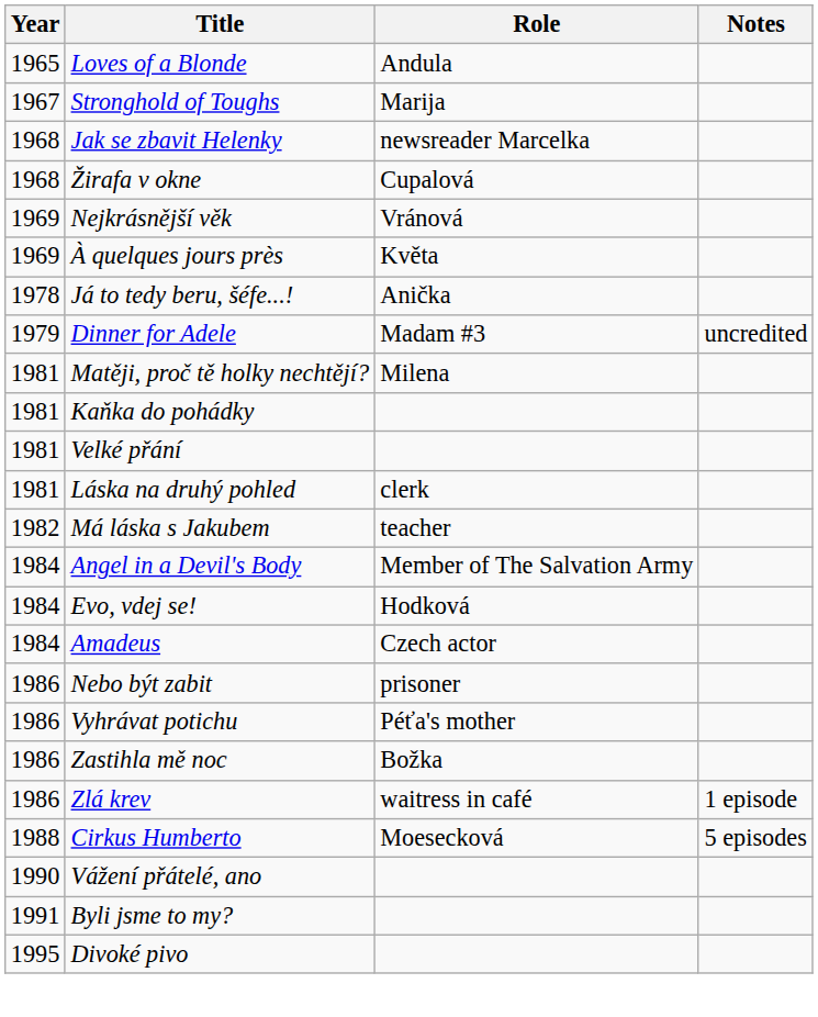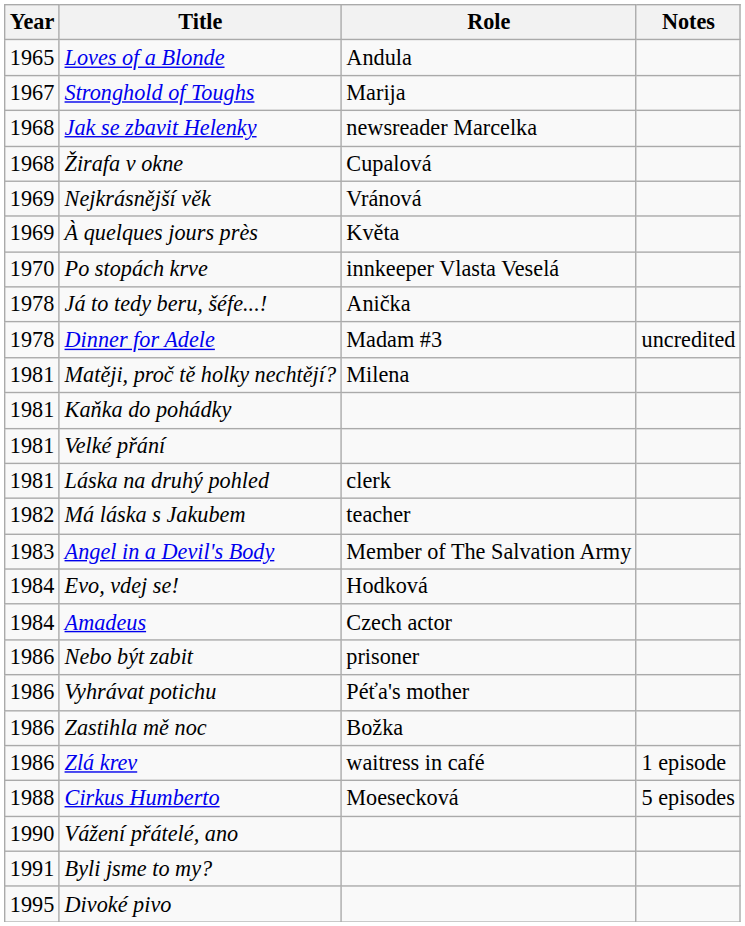 <table class="wikitable">
 <tr>
 <th>Year</th>
 <th>Title</th>
 <th>Role</th>
 <th>Notes</th>
 </tr>
 <tr>
 <td>1965</td>
 <td><em><a href='#'>Loves of a Blonde</a></em></td>
 <td>Andula</td>
 <td></td>
 </tr>
 <tr>
 <td>1967</td>
 <td><em><a href='#'>Stronghold of Toughs</a></em></td>
 <td>Marija</td>
 <td></td>
 </tr>
 <tr>
 <td>1968</td>
 <td><em><a href='#'>Jak se zbavit Helenky</a></em></td>
 <td>newsreader Marcelka</td>
 <td></td>
 </tr>
 <tr>
 <td>1968</td>
 <td><em>Žirafa v okne</em></td>
 <td>Cupalová</td>
 <td></td>
 </tr>
 <tr>
 <td>1969</td>
 <td><em>Nejkrásnější věk</em></td>
 <td>Vránová</td>
 <td></td>
 </tr>
 <tr>
 <td>1969</td>
 <td><em>À quelques jours près</em></td>
 <td>Květa</td>
 <td></td>
 </tr>
 <tr>
+<td>1970</td>
+<td><em>Po stopách krve</em></td>
+<td>innkeeper Vlasta Veselá</td>
+<td></td>
+</tr>
+<tr>
 <td>1978</td>
 <td><em>Já to tedy beru, šéfe...!</em></td>
 <td>Anička</td>
 <td></td>
 </tr>
 <tr>
-<td>1979</td>
+<td>1978</td>
 <td><em><a href='#'>Dinner for Adele</a></em></td>
 <td>Madam #3</td>
 <td>uncredited</td>
 </tr>
 <tr>
 <td>1981</td>
 <td><em>Matěji, proč tě holky nechtějí?</em></td>
 <td>Milena</td>
 <td></td>
 </tr>
 <tr>
 <td>1981</td>
 <td><em>Kaňka do pohádky</em></td>
 <td></td>
 <td></td>
 </tr>
 <tr>
 <td>1981</td>
 <td><em>Velké přání</em></td>
 <td></td>
 <td></td>
 </tr>
 <tr>
 <td>1981</td>
 <td><em>Láska na druhý pohled</em></td>
 <td>clerk</td>
 <td></td>
 </tr>
 <tr>
 <td>1982</td>
 <td><em>Má láska s Jakubem</em></td>
 <td>teacher</td>
 <td></td>
 </tr>
 <tr>
-<td>1984</td>
+<td>1983</td>
 <td><em><a href='#'>Angel in a Devil's Body</a></em></td>
 <td>Member of The Salvation Army</td>
 <td></td>
 </tr>
 <tr>
 <td>1984</td>
 <td><em>Evo, vdej se!</em></td>
 <td>Hodková</td>
 <td></td>
 </tr>
 <tr>
 <td>1984</td>
 <td><em><a href='#'>Amadeus</a></em></td>
 <td>Czech actor</td>
 <td></td>
 </tr>
 <tr>
 <td>1986</td>
 <td><em>Nebo být zabit</em></td>
 <td>prisoner</td>
 <td></td>
 </tr>
 <tr>
 <td>1986</td>
 <td><em>Vyhrávat potichu</em></td>
 <td>Péťa's mother</td>
 <td></td>
 </tr>
 <tr>
 <td>1986</td>
 <td><em>Zastihla mě noc</em></td>
 <td>Božka</td>
 <td></td>
 </tr>
 <tr>
 <td>1986</td>
 <td><em><a href='#'>Zlá krev</a></em></td>
 <td>waitress in café</td>
 <td>1 episode</td>
 </tr>
 <tr>
 <td>1988</td>
 <td><em><a href='#'>Cirkus Humberto</a></em></td>
 <td>Moesecková</td>
 <td>5 episodes</td>
 </tr>
 <tr>
 <td>1990</td>
 <td><em>Vážení přátelé, ano</em></td>
 <td></td>
 <td></td>
 </tr>
 <tr>
 <td>1991</td>
 <td><em>Byli jsme to my?</em></td>
 <td></td>
 <td></td>
 </tr>
 <tr>
 <td>1995</td>
 <td><em>Divoké pivo</em></td>
 <td></td>
 <td></td>
 </tr>
 </table>
